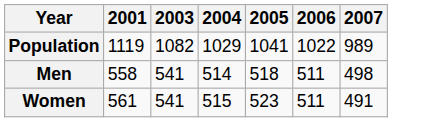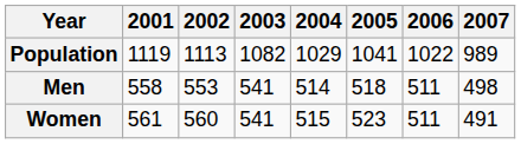 <table class="wikitable">
 <tr>
 <th>Year</th>
 <th>2001</th>
+<th>2002</th>
 <th>2003</th>
 <th>2004</th>
 <th>2005</th>
 <th>2006</th>
 <th>2007</th>
 </tr>
 <tr>
 <th>Population</th>
 <td>1119</td>
+<td>1113</td>
 <td>1082</td>
 <td>1029</td>
 <td>1041</td>
 <td>1022</td>
 <td>989</td>
 </tr>
 <tr>
 <th>Men</th>
 <td>558</td>
+<td>553</td>
 <td>541</td>
 <td>514</td>
 <td>518</td>
 <td>511</td>
 <td>498</td>
 </tr>
 <tr>
 <th>Women</th>
 <td>561</td>
+<td>560</td>
 <td>541</td>
 <td>515</td>
 <td>523</td>
 <td>511</td>
 <td>491</td>
 </tr>
 </table>
